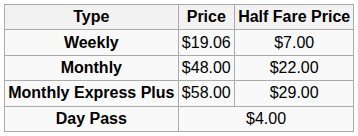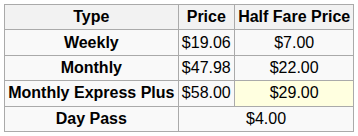 <table class="wikitable">
 <tr>
 <th>Type</th>
 <th>Price</th>
 <th>Half Fare Price</th>
 </tr>
 <tr align="center">
 <td><strong>Weekly</strong></td>
 <td>$19.06</td>
 <td>$7.00</td>
 </tr>
 <tr align="center">
 <td><strong>Monthly</strong></td>
-<td>$48.00</td>
+<td>$47.98</td>
 <td>$22.00</td>
 </tr>
 <tr align="center">
 <td><strong>Monthly Express Plus</strong></td>
 <td>$58.00</td>
-<td>$29.00</td>
+<td style="background: lightyellow;">$29.00</td>
 </tr>
 <tr align="center">
 <td><strong>Day Pass</strong></td>
 <td colspan=2>$4.00</td>
 </tr>
 </table>
